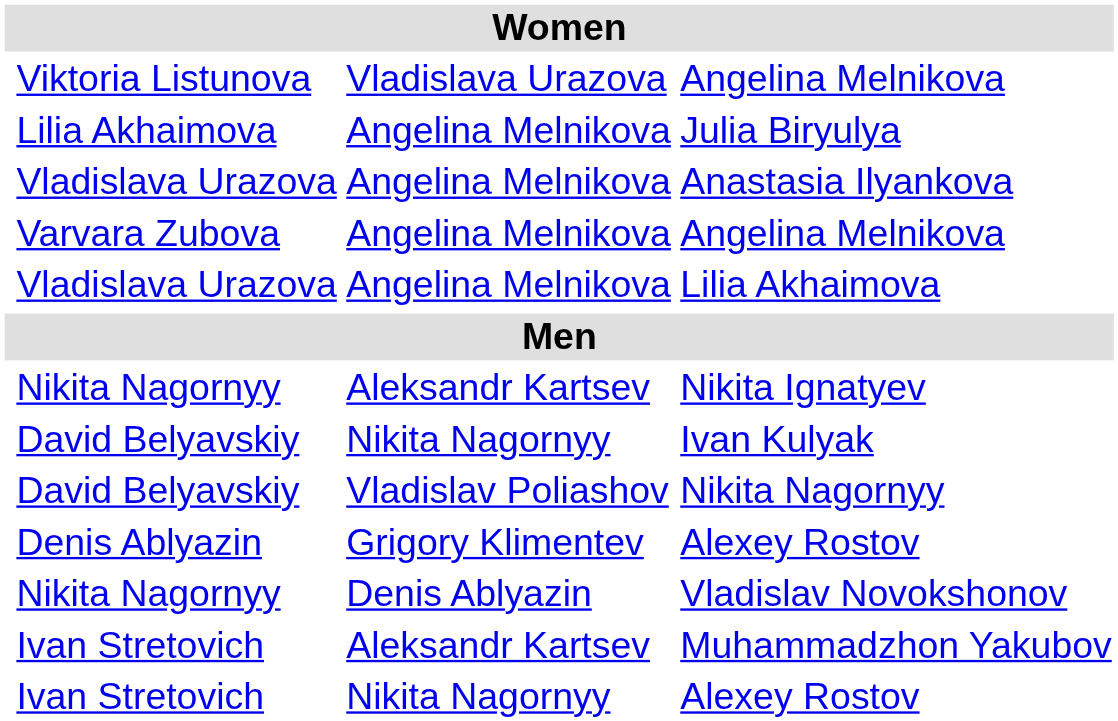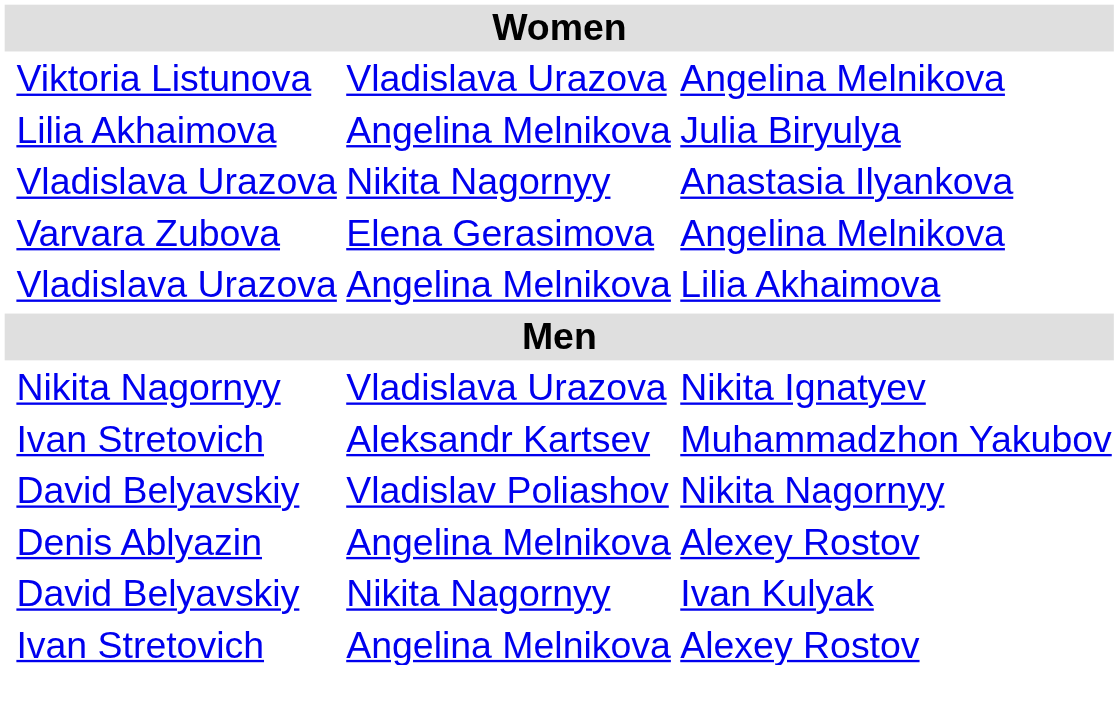 <table>
 <tr bgcolor="DFDFDF">
 <td colspan="4" align="center"><strong>Women</strong></td>
 </tr>
 <tr>
 <td><br></td>
 <td><a href='#'>Viktoria Listunova</a></td>
 <td><a href='#'>Vladislava Urazova</a></td>
 <td><a href='#'>Angelina Melnikova</a></td>
 </tr>
 <tr>
 <td><br></td>
 <td><a href='#'>Lilia Akhaimova</a></td>
 <td><a href='#'>Angelina Melnikova</a></td>
 <td><a href='#'>Julia Biryulya</a></td>
 </tr>
 <tr>
 <td><br></td>
 <td><a href='#'>Vladislava Urazova</a></td>
-<td><a href='#'>Angelina Melnikova</a></td>
+<td><a href='#'>Nikita Nagornyy</a></td>
 <td><a href='#'>Anastasia Ilyankova</a></td>
 </tr>
 <tr>
 <td><br></td>
 <td><a href='#'>Varvara Zubova</a></td>
-<td><a href='#'>Angelina Melnikova</a></td>
+<td><a href='#'>Elena Gerasimova</a></td>
 <td><a href='#'>Angelina Melnikova</a></td>
 </tr>
 <tr>
 <td><br></td>
 <td><a href='#'>Vladislava Urazova</a></td>
 <td><a href='#'>Angelina Melnikova</a></td>
 <td><a href='#'>Lilia Akhaimova</a></td>
 </tr>
 <tr style="background:#dfdfdf;">
 <td colspan="4" style="text-align:center;"><strong>Men</strong></td>
 </tr>
 <tr>
 <td><br></td>
 <td><a href='#'>Nikita Nagornyy</a></td>
-<td><a href='#'>Aleksandr Kartsev</a></td>
+<td><a href='#'>Vladislava Urazova</a></td>
 <td><a href='#'>Nikita Ignatyev</a></td>
 </tr>
 <tr>
 <td><br></td>
-<td><a href='#'>David Belyavskiy</a></td>
-<td><a href='#'>Nikita Nagornyy</a></td>
-<td><a href='#'>Ivan Kulyak</a></td>
+<td><a href='#'>Ivan Stretovich</a></td>
+<td><a href='#'>Aleksandr Kartsev</a></td>
+<td><a href='#'>Muhammadzhon Yakubov</a></td>
 </tr>
 <tr>
 <td><br></td>
 <td><a href='#'>David Belyavskiy</a></td>
 <td><a href='#'>Vladislav Poliashov</a></td>
 <td><a href='#'>Nikita Nagornyy</a></td>
 </tr>
 <tr>
 <td><br></td>
 <td><a href='#'>Denis Ablyazin</a></td>
-<td><a href='#'>Grigory Klimentev</a></td>
+<td><a href='#'>Angelina Melnikova</a></td>
 <td><a href='#'>Alexey Rostov</a></td>
 </tr>
 <tr>
 <td><br></td>
+<td><a href='#'>David Belyavskiy</a></td>
 <td><a href='#'>Nikita Nagornyy</a></td>
-<td><a href='#'>Denis Ablyazin</a></td>
-<td><a href='#'>Vladislav Novokshonov</a></td>
+<td><a href='#'>Ivan Kulyak</a></td>
 </tr>
 <tr>
 <td><br></td>
 <td><a href='#'>Ivan Stretovich</a></td>
-<td><a href='#'>Aleksandr Kartsev</a></td>
-<td><a href='#'>Muhammadzhon Yakubov</a></td>
-</tr>
-<tr>
-<td><br></td>
-<td><a href='#'>Ivan Stretovich</a></td>
-<td><a href='#'>Nikita Nagornyy</a></td>
+<td><a href='#'>Angelina Melnikova</a></td>
 <td><a href='#'>Alexey Rostov</a></td>
 </tr>
 </table>
